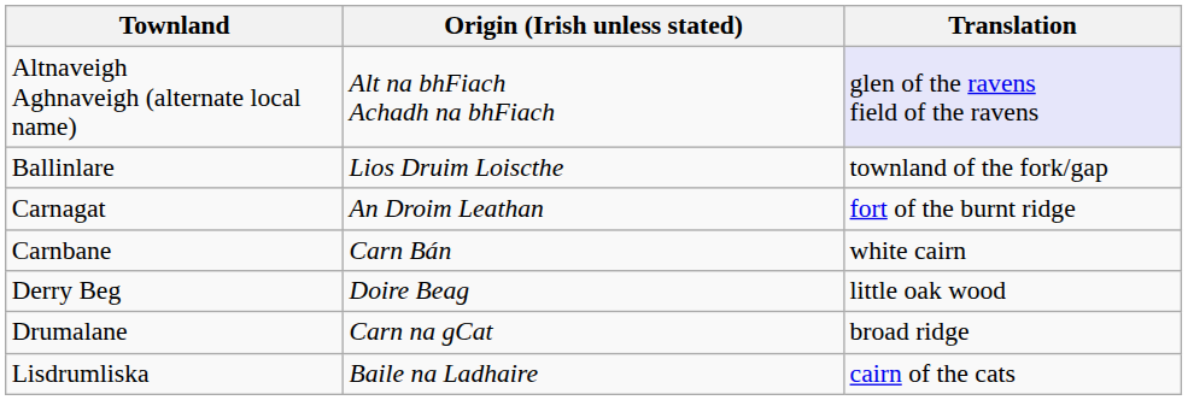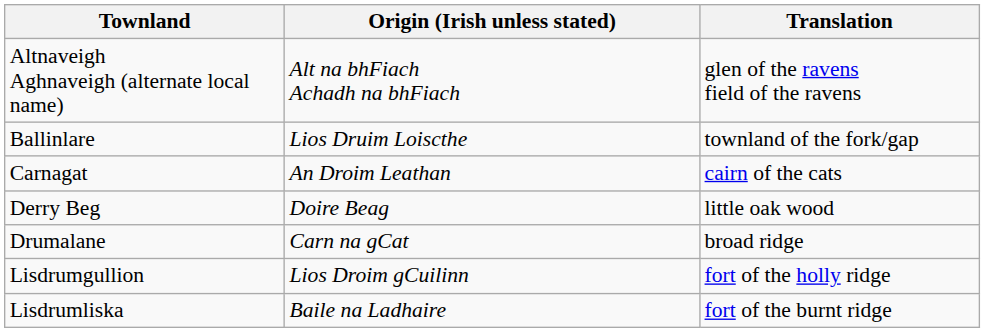 <table class="wikitable" style="margin:0; border:1px solid darkgrey;">
 <tr>
 <th style="width:200px;">Townland</th>
 <th style="width:300px;">Origin (Irish unless stated)</th>
 <th style="width:200px;">Translation</th>
 </tr>
 <tr>
 <td>Altnaveigh<br>Aghnaveigh (alternate local name)</td>
 <td><em>Alt na bhFiach</em><br><em>Achadh na bhFiach</em></td>
-<td style="background: lavender;">glen of the <a href='#'>ravens</a><br>field of the ravens</td>
+<td>glen of the <a href='#'>ravens</a><br>field of the ravens</td>
 </tr>
 <tr>
 <td>Ballinlare</td>
 <td><em>Lios Druim Loiscthe</em></td>
 <td>townland of the fork/gap</td>
 </tr>
 <tr>
 <td>Carnagat</td>
 <td><em>An Droim Leathan</em></td>
-<td><a href='#'>fort</a> of the burnt ridge</td>
-</tr>
-<tr>
-<td>Carnbane</td>
-<td><em>Carn Bán</em></td>
-<td>white cairn</td>
+<td><a href='#'>cairn</a> of the cats</td>
 </tr>
 <tr>
 <td>Derry Beg</td>
 <td><em>Doire Beag</em></td>
 <td>little oak wood</td>
 </tr>
 <tr>
 <td>Drumalane</td>
 <td><em>Carn na gCat</em></td>
 <td>broad ridge</td>
 </tr>
 <tr>
+<td>Lisdrumgullion</td>
+<td><em>Lios Droim gCuilinn</em></td>
+<td><a href='#'>fort</a> of the <a href='#'>holly</a> ridge</td>
+</tr>
+<tr>
 <td>Lisdrumliska</td>
 <td><em>Baile na Ladhaire</em></td>
-<td><a href='#'>cairn</a> of the cats</td>
+<td><a href='#'>fort</a> of the burnt ridge</td>
 </tr>
 </table>
